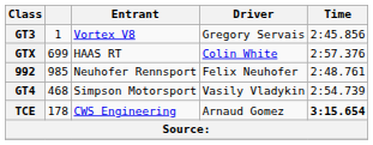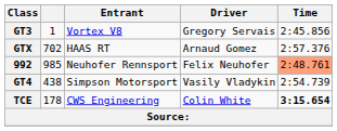 <table class="wikitable" style="font-size:90%;">
 <tr>
 <th>Class</th>
 <th></th>
 <th>Entrant</th>
 <th>Driver</th>
 <th>Time</th>
 </tr>
 <tr>
 <th>GT3</th>
 <td style="text-align:center;">1</td>
 <td> <a href='#'>Vortex V8</a></td>
 <td> Gregory Servais</td>
 <td>2:45.856</td>
 </tr>
 <tr>
 <th>GTX</th>
-<td style="text-align:center;">699</td>
+<td style="text-align:center;">702</td>
 <td> HAAS RT</td>
-<td> <a href='#'>Colin White</a></td>
+<td> Arnaud Gomez</td>
 <td>2:57.376</td>
 </tr>
 <tr>
 <th>992</th>
 <td style="text-align:center;">985</td>
 <td> Neuhofer Rennsport</td>
 <td> Felix Neuhofer</td>
-<td>2:48.761</td>
+<td style="background: lightsalmon;">2:48.761</td>
 </tr>
 <tr>
 <th>GT4</th>
-<td style="text-align:center;">468</td>
+<td style="text-align:center;">438</td>
 <td> Simpson Motorsport</td>
 <td> Vasily Vladykin</td>
 <td>2:54.739</td>
 </tr>
 <tr>
 <th>TCE</th>
 <td style="text-align:center;">178</td>
 <td> <a href='#'>CWS Engineering</a></td>
-<td> Arnaud Gomez</td>
+<td> <a href='#'>Colin White</a></td>
 <td><strong>3:15.654</strong></td>
 </tr>
 <tr>
 <th colspan="6">Source:</th>
 </tr>
 <tr>
 </tr>
 </table>
